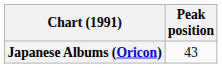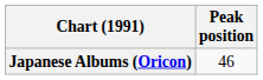 <table class="wikitable plainrowheaders" style="text-align:center">
 <tr>
 <th scope="col">Chart (1991)</th>
 <th scope="col">Peak<br> position</th>
 </tr>
 <tr>
 <th scope="row">Japanese Albums (<a href='#'>Oricon</a>)</th>
-<td>43</td>
+<td>46</td>
 </tr>
 </table>
